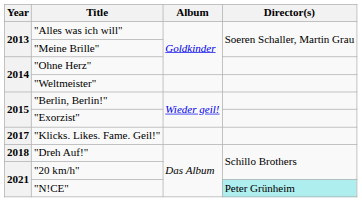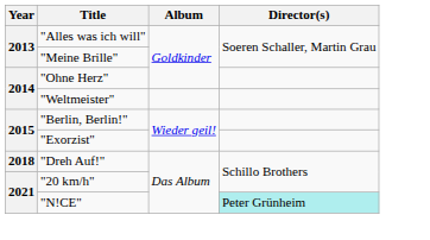 <table class="wikitable plainrowheaders" style="text-align:left;">
 <tr>
 <th scope="col">Year</th>
 <th scope="col">Title</th>
 <th scope="col">Album</th>
 <th scope="col">Director(s)</th>
 </tr>
 <tr>
 <th rowspan=2>2013</th>
 <td scope="row">"Alles was ich will"</td>
 <td rowspan=3><em><a href='#'>Goldkinder</a></em></td>
 <td rowspan=2>Soeren Schaller, Martin Grau</td>
 </tr>
 <tr>
 <td scope="row">"Meine Brille"</td>
 </tr>
 <tr>
 <th rowspan=2>2014</th>
 <td scope="row">"Ohne Herz"</td>
 <td></td>
 </tr>
 <tr>
 <td scope="row">"Weltmeister"</td>
 <td></td>
 <td></td>
 </tr>
 <tr>
 <th rowspan=2>2015</th>
 <td scope="row">"Berlin, Berlin!"</td>
 <td rowspan=2><em><a href='#'>Wieder geil!</a></em></td>
 <td></td>
 </tr>
 <tr>
 <td scope="row">"Exorzist"</td>
 <td></td>
 </tr>
 <tr>
-<th rowspan=1>2017</th>
-<td scope="row">"Klicks. Likes. Fame. Geil!"</td>
-<td></td>
-<td></td>
-</tr>
-<tr>
 <th rowspan=1>2018</th>
 <td scope="row">"Dreh Auf!"</td>
 <td rowspan=3><em>Das Album</em></td>
 <td rowspan=2>Schillo Brothers</td>
 </tr>
 <tr>
 <th rowspan=2>2021</th>
 <td scope="row">"20 km/h"</td>
 </tr>
 <tr>
 <td scope="row">"N!CE"</td>
 <td style="background: paleturquoise;">Peter Grünheim</td>
 </tr>
 </table>
